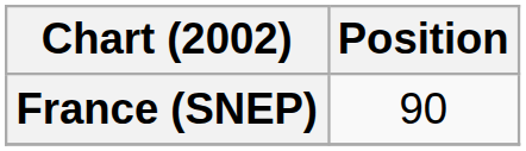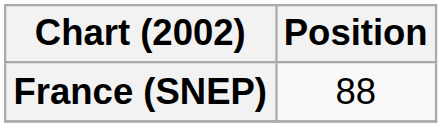 <table class="wikitable sortable plainrowheaders">
 <tr>
 <th>Chart (2002)</th>
 <th>Position</th>
 </tr>
 <tr>
 <th scope="row">France (SNEP)</th>
-<td align="center">90</td>
+<td align="center">88</td>
 </tr>
 <tr>
 </tr>
 </table>
